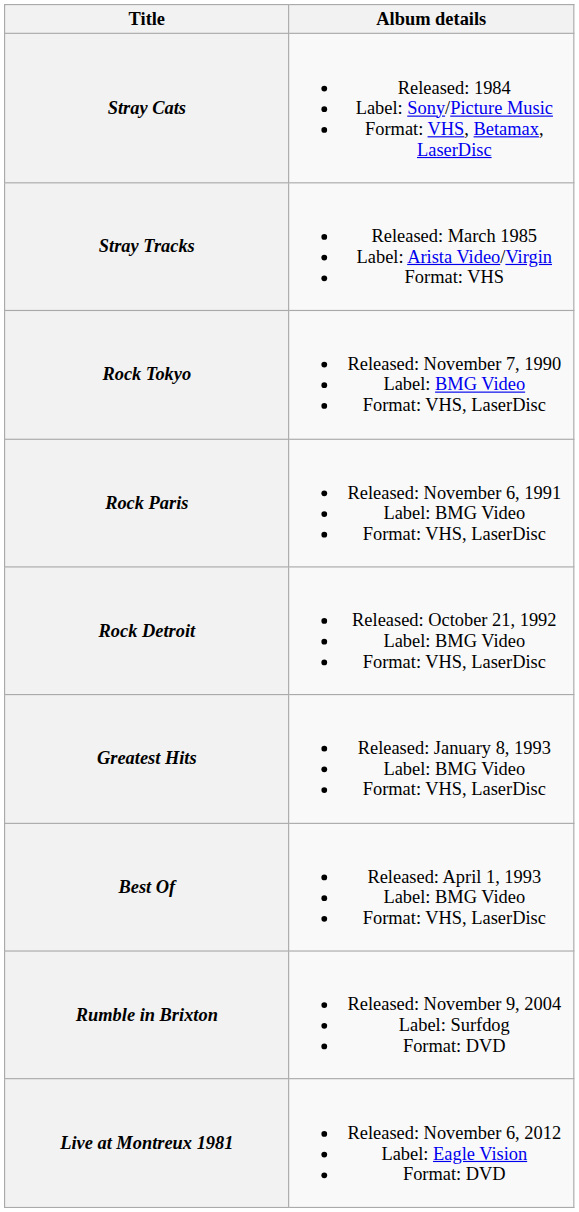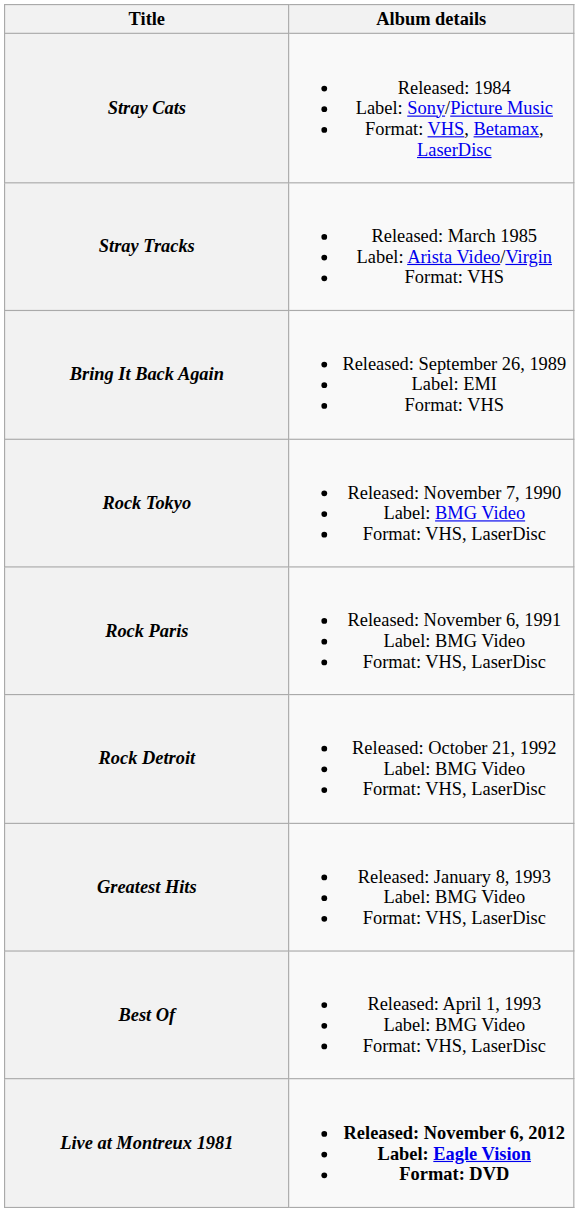 <table class="wikitable plainrowheaders" style="text-align:center;">
 <tr>
 <th scope="col" style="width:15em;">Title</th>
 <th scope="col" style="width:15em;">Album details</th>
 </tr>
 <tr>
 <th scope="row"><em>Stray Cats</em></th>
 <td><br><ul><li>Released: 1984</li><li>Label: <a href='#'>Sony</a>/<a href='#'>Picture Music</a></li><li>Format: <a href='#'>VHS</a>, <a href='#'>Betamax</a>, <a href='#'>LaserDisc</a></li></ul></td>
 </tr>
 <tr>
 <th scope="row"><em>Stray Tracks</em></th>
 <td><br><ul><li>Released: March 1985</li><li>Label: <a href='#'>Arista Video</a>/<a href='#'>Virgin</a></li><li>Format: VHS</li></ul></td>
+</tr>
+<tr>
+<th scope="row"><em>Bring It Back Again</em></th>
+<td><br><ul><li>Released: September 26, 1989</li><li>Label: EMI</li><li>Format: VHS</li></ul></td>
 </tr>
 <tr>
 <th scope="row"><em>Rock Tokyo</em></th>
 <td><br><ul><li>Released: November 7, 1990</li><li>Label: <a href='#'>BMG Video</a></li><li>Format: VHS, LaserDisc</li></ul></td>
 </tr>
 <tr>
 <th scope="row"><em>Rock Paris</em></th>
 <td><br><ul><li>Released: November 6, 1991</li><li>Label: BMG Video</li><li>Format: VHS, LaserDisc</li></ul></td>
 </tr>
 <tr>
 <th scope="row"><em>Rock Detroit</em></th>
 <td><br><ul><li>Released: October 21, 1992</li><li>Label: BMG Video</li><li>Format: VHS, LaserDisc</li></ul></td>
 </tr>
 <tr>
 <th scope="row"><em>Greatest Hits</em></th>
 <td><br><ul><li>Released: January 8, 1993</li><li>Label: BMG Video</li><li>Format: VHS, LaserDisc</li></ul></td>
 </tr>
 <tr>
 <th scope="row"><em>Best Of</em></th>
 <td><br><ul><li>Released: April 1, 1993</li><li>Label: BMG Video</li><li>Format: VHS, LaserDisc</li></ul></td>
 </tr>
 <tr>
-<th scope="row"><em>Rumble in Brixton</em></th>
-<td><br><ul><li>Released: November 9, 2004</li><li>Label: Surfdog</li><li>Format: DVD</li></ul></td>
-</tr>
-<tr>
 <th scope="row"><em>Live at Montreux 1981</em></th>
-<td><br><ul><li>Released: November 6, 2012</li><li>Label: <a href='#'>Eagle Vision</a></li><li>Format: DVD</li></ul></td>
+<td><strong><br><ul><li>Released: November 6, 2012</li><li>Label: <a href='#'>Eagle Vision</a></li><li>Format: DVD</li></ul></strong></td>
 </tr>
 </table>
